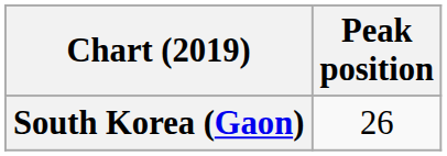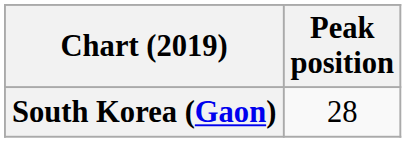 <table class="wikitable sortable plainrowheaders" style="text-align:center">
 <tr>
 <th scope="col">Chart (2019)</th>
 <th scope="col">Peak<br> position</th>
 </tr>
 <tr>
 <th scope="row">South Korea (<a href='#'>Gaon</a>)</th>
-<td>26</td>
+<td>28</td>
 </tr>
 </table>
